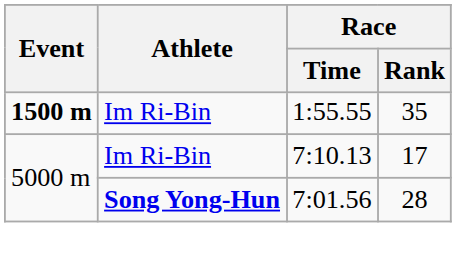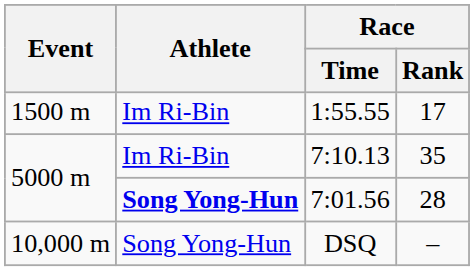 <table class="wikitable" border="1" style="font-size:90%">
 <tr>
 <th rowspan=2>Event</th>
 <th rowspan=2>Athlete</th>
 <th colspan=2>Race</th>
 </tr>
 <tr>
 <th>Time</th>
 <th>Rank</th>
 </tr>
 <tr>
-<td><strong>1500 m</strong></td>
+<td>1500 m</td>
 <td><a href='#'>Im Ri-Bin</a></td>
 <td align=center>1:55.55</td>
-<td align=center>35</td>
+<td align=center>17</td>
 </tr>
 <tr>
 <td rowspan=2>5000 m</td>
 <td><a href='#'>Im Ri-Bin</a></td>
 <td align=center>7:10.13</td>
-<td align=center>17</td>
+<td align=center>35</td>
 </tr>
 <tr>
 <td><strong><a href='#'>Song Yong-Hun</a></strong></td>
 <td align=center>7:01.56</td>
 <td align=center>28</td>
 </tr>
+<tr>
+<td>10,000 m</td>
+<td><a href='#'>Song Yong-Hun</a></td>
+<td align=center>DSQ</td>
+<td align=center>–</td>
+</tr>
 </table>
